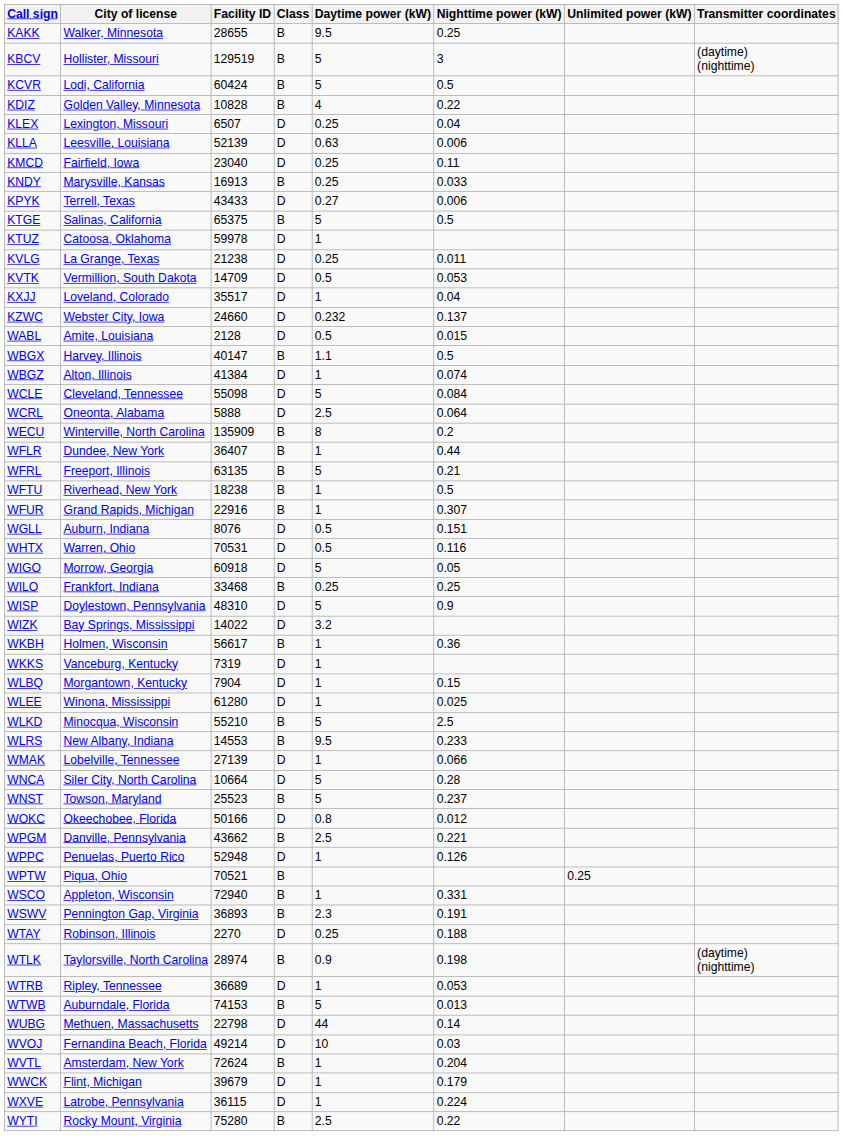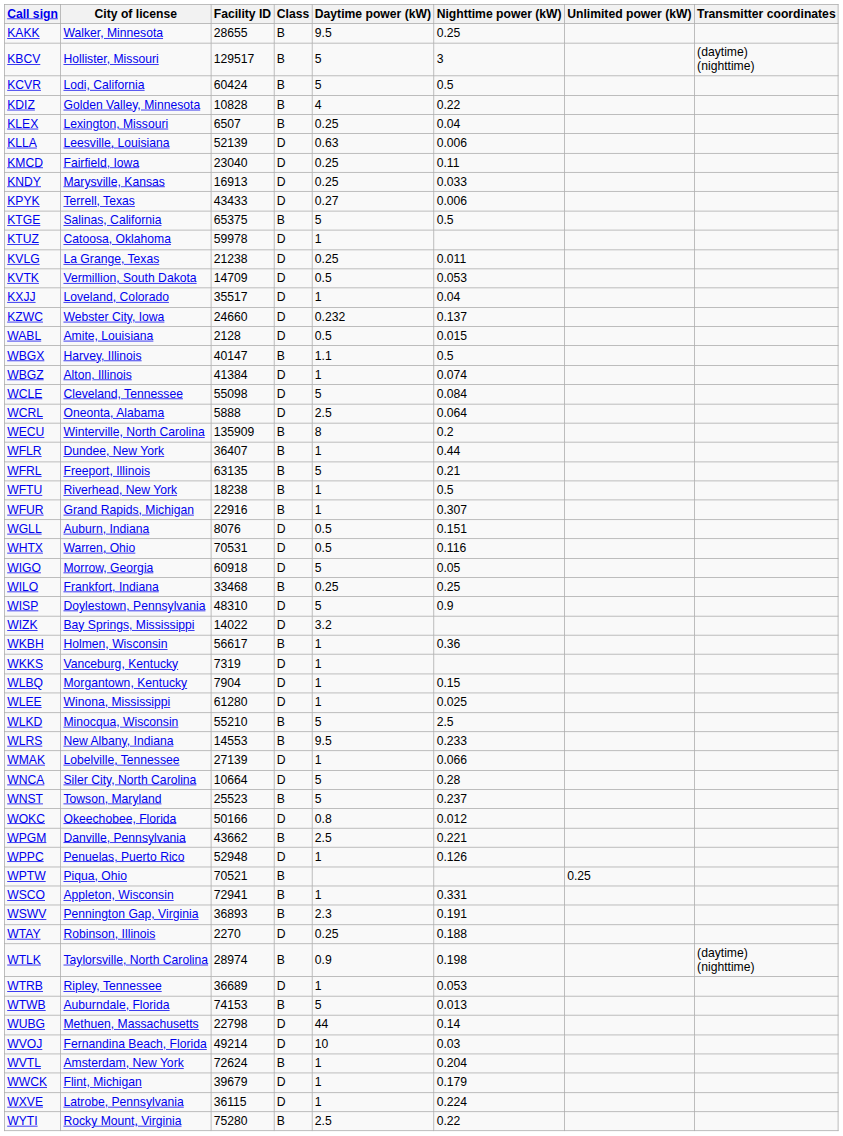 <table class="wikitable sortable">
 <tr>
 <th><a href='#'>Call sign</a></th>
 <th>City of license</th>
 <th>Facility ID</th>
 <th>Class</th>
 <th>Daytime power (kW)</th>
 <th>Nighttime power (kW)</th>
 <th>Unlimited power (kW)</th>
 <th>Transmitter coordinates</th>
 </tr>
 <tr>
 <td><a href='#'>KAKK</a></td>
 <td><a href='#'>Walker, Minnesota</a></td>
 <td>28655</td>
 <td>B</td>
 <td>9.5</td>
 <td>0.25</td>
 <td></td>
 <td></td>
 </tr>
 <tr>
 <td><a href='#'>KBCV</a></td>
 <td><a href='#'>Hollister, Missouri</a></td>
-<td>129519</td>
+<td>129517</td>
 <td>B</td>
 <td>5</td>
 <td>3</td>
 <td></td>
 <td> (daytime)<br> (nighttime)</td>
 </tr>
 <tr>
 <td><a href='#'>KCVR</a></td>
 <td><a href='#'>Lodi, California</a></td>
 <td>60424</td>
 <td>B</td>
 <td>5</td>
 <td>0.5</td>
 <td></td>
 <td></td>
 </tr>
 <tr>
 <td><a href='#'>KDIZ</a></td>
 <td><a href='#'>Golden Valley, Minnesota</a></td>
 <td>10828</td>
 <td>B</td>
 <td>4</td>
 <td>0.22</td>
 <td></td>
 <td></td>
 </tr>
 <tr>
 <td><a href='#'>KLEX</a></td>
 <td><a href='#'>Lexington, Missouri</a></td>
 <td>6507</td>
-<td>D</td>
+<td>B</td>
 <td>0.25</td>
 <td>0.04</td>
 <td></td>
 <td></td>
 </tr>
 <tr>
 <td><a href='#'>KLLA</a></td>
 <td><a href='#'>Leesville, Louisiana</a></td>
 <td>52139</td>
 <td>D</td>
 <td>0.63</td>
 <td>0.006</td>
 <td></td>
 <td></td>
 </tr>
 <tr>
 <td><a href='#'>KMCD</a></td>
 <td><a href='#'>Fairfield, Iowa</a></td>
 <td>23040</td>
 <td>D</td>
 <td>0.25</td>
 <td>0.11</td>
 <td></td>
 <td></td>
 </tr>
 <tr>
 <td><a href='#'>KNDY</a></td>
 <td><a href='#'>Marysville, Kansas</a></td>
 <td>16913</td>
-<td>B</td>
+<td>D</td>
 <td>0.25</td>
 <td>0.033</td>
 <td></td>
 <td></td>
 </tr>
 <tr>
 <td><a href='#'>KPYK</a></td>
 <td><a href='#'>Terrell, Texas</a></td>
 <td>43433</td>
 <td>D</td>
 <td>0.27</td>
 <td>0.006</td>
 <td></td>
 <td></td>
 </tr>
 <tr>
 <td><a href='#'>KTGE</a></td>
 <td><a href='#'>Salinas, California</a></td>
 <td>65375</td>
 <td>B</td>
 <td>5</td>
 <td>0.5</td>
 <td></td>
 <td></td>
 </tr>
 <tr>
 <td><a href='#'>KTUZ</a></td>
 <td><a href='#'>Catoosa, Oklahoma</a></td>
 <td>59978</td>
 <td>D</td>
 <td>1</td>
 <td></td>
 <td></td>
 <td></td>
 </tr>
 <tr>
 <td><a href='#'>KVLG</a></td>
 <td><a href='#'>La Grange, Texas</a></td>
 <td>21238</td>
 <td>D</td>
 <td>0.25</td>
 <td>0.011</td>
 <td></td>
 <td></td>
 </tr>
 <tr>
 <td><a href='#'>KVTK</a></td>
 <td><a href='#'>Vermillion, South Dakota</a></td>
 <td>14709</td>
 <td>D</td>
 <td>0.5</td>
 <td>0.053</td>
 <td></td>
 <td></td>
 </tr>
 <tr>
 <td><a href='#'>KXJJ</a></td>
 <td><a href='#'>Loveland, Colorado</a></td>
 <td>35517</td>
 <td>D</td>
 <td>1</td>
 <td>0.04</td>
 <td></td>
 <td></td>
 </tr>
 <tr>
 <td><a href='#'>KZWC</a></td>
 <td><a href='#'>Webster City, Iowa</a></td>
 <td>24660</td>
 <td>D</td>
 <td>0.232</td>
 <td>0.137</td>
 <td></td>
 <td></td>
 </tr>
 <tr>
 <td><a href='#'>WABL</a></td>
 <td><a href='#'>Amite, Louisiana</a></td>
 <td>2128</td>
 <td>D</td>
 <td>0.5</td>
 <td>0.015</td>
 <td></td>
 <td></td>
 </tr>
 <tr>
 <td><a href='#'>WBGX</a></td>
 <td><a href='#'>Harvey, Illinois</a></td>
 <td>40147</td>
 <td>B</td>
 <td>1.1</td>
 <td>0.5</td>
 <td></td>
 <td></td>
 </tr>
 <tr>
 <td><a href='#'>WBGZ</a></td>
 <td><a href='#'>Alton, Illinois</a></td>
 <td>41384</td>
 <td>D</td>
 <td>1</td>
 <td>0.074</td>
 <td></td>
 <td></td>
 </tr>
 <tr>
 <td><a href='#'>WCLE</a></td>
 <td><a href='#'>Cleveland, Tennessee</a></td>
 <td>55098</td>
 <td>D</td>
 <td>5</td>
 <td>0.084</td>
 <td></td>
 <td></td>
 </tr>
 <tr>
 <td><a href='#'>WCRL</a></td>
 <td><a href='#'>Oneonta, Alabama</a></td>
 <td>5888</td>
 <td>D</td>
 <td>2.5</td>
 <td>0.064</td>
 <td></td>
 <td></td>
 </tr>
 <tr>
 <td><a href='#'>WECU</a></td>
 <td><a href='#'>Winterville, North Carolina</a></td>
 <td>135909</td>
 <td>B</td>
 <td>8</td>
 <td>0.2</td>
 <td></td>
 <td></td>
 </tr>
 <tr>
 <td><a href='#'>WFLR</a></td>
 <td><a href='#'>Dundee, New York</a></td>
 <td>36407</td>
 <td>B</td>
 <td>1</td>
 <td>0.44</td>
 <td></td>
 <td></td>
 </tr>
 <tr>
 <td><a href='#'>WFRL</a></td>
 <td><a href='#'>Freeport, Illinois</a></td>
 <td>63135</td>
 <td>B</td>
 <td>5</td>
 <td>0.21</td>
 <td></td>
 <td></td>
 </tr>
 <tr>
 <td><a href='#'>WFTU</a></td>
 <td><a href='#'>Riverhead, New York</a></td>
 <td>18238</td>
 <td>B</td>
 <td>1</td>
 <td>0.5</td>
 <td></td>
 <td></td>
 </tr>
 <tr>
 <td><a href='#'>WFUR</a></td>
 <td><a href='#'>Grand Rapids, Michigan</a></td>
 <td>22916</td>
 <td>B</td>
 <td>1</td>
 <td>0.307</td>
 <td></td>
 <td></td>
 </tr>
 <tr>
 <td><a href='#'>WGLL</a></td>
 <td><a href='#'>Auburn, Indiana</a></td>
 <td>8076</td>
 <td>D</td>
 <td>0.5</td>
 <td>0.151</td>
 <td></td>
 <td></td>
 </tr>
 <tr>
 <td><a href='#'>WHTX</a></td>
 <td><a href='#'>Warren, Ohio</a></td>
 <td>70531</td>
 <td>D</td>
 <td>0.5</td>
 <td>0.116</td>
 <td></td>
 <td></td>
 </tr>
 <tr>
 <td><a href='#'>WIGO</a></td>
 <td><a href='#'>Morrow, Georgia</a></td>
 <td>60918</td>
 <td>D</td>
 <td>5</td>
 <td>0.05</td>
 <td></td>
 <td></td>
 </tr>
 <tr>
 <td><a href='#'>WILO</a></td>
 <td><a href='#'>Frankfort, Indiana</a></td>
 <td>33468</td>
 <td>B</td>
 <td>0.25</td>
 <td>0.25</td>
 <td></td>
 <td></td>
 </tr>
 <tr>
 <td><a href='#'>WISP</a></td>
 <td><a href='#'>Doylestown, Pennsylvania</a></td>
 <td>48310</td>
 <td>D</td>
 <td>5</td>
 <td>0.9</td>
 <td></td>
 <td></td>
 </tr>
 <tr>
 <td><a href='#'>WIZK</a></td>
 <td><a href='#'>Bay Springs, Mississippi</a></td>
 <td>14022</td>
 <td>D</td>
 <td>3.2</td>
 <td></td>
 <td></td>
 <td></td>
 </tr>
 <tr>
 <td><a href='#'>WKBH</a></td>
 <td><a href='#'>Holmen, Wisconsin</a></td>
 <td>56617</td>
 <td>B</td>
 <td>1</td>
 <td>0.36</td>
 <td></td>
 <td></td>
 </tr>
 <tr>
 <td><a href='#'>WKKS</a></td>
 <td><a href='#'>Vanceburg, Kentucky</a></td>
 <td>7319</td>
 <td>D</td>
 <td>1</td>
 <td></td>
 <td></td>
 <td></td>
 </tr>
 <tr>
 <td><a href='#'>WLBQ</a></td>
 <td><a href='#'>Morgantown, Kentucky</a></td>
 <td>7904</td>
 <td>D</td>
 <td>1</td>
 <td>0.15</td>
 <td></td>
 <td></td>
 </tr>
 <tr>
 <td><a href='#'>WLEE</a></td>
 <td><a href='#'>Winona, Mississippi</a></td>
 <td>61280</td>
 <td>D</td>
 <td>1</td>
 <td>0.025</td>
 <td></td>
 <td></td>
 </tr>
 <tr>
 <td><a href='#'>WLKD</a></td>
 <td><a href='#'>Minocqua, Wisconsin</a></td>
 <td>55210</td>
 <td>B</td>
 <td>5</td>
 <td>2.5</td>
 <td></td>
 <td></td>
 </tr>
 <tr>
 <td><a href='#'>WLRS</a></td>
 <td><a href='#'>New Albany, Indiana</a></td>
 <td>14553</td>
 <td>B</td>
 <td>9.5</td>
 <td>0.233</td>
 <td></td>
 <td></td>
 </tr>
 <tr>
 <td><a href='#'>WMAK</a></td>
 <td><a href='#'>Lobelville, Tennessee</a></td>
 <td>27139</td>
 <td>D</td>
 <td>1</td>
 <td>0.066</td>
 <td></td>
 <td></td>
 </tr>
 <tr>
 <td><a href='#'>WNCA</a></td>
 <td><a href='#'>Siler City, North Carolina</a></td>
 <td>10664</td>
 <td>D</td>
 <td>5</td>
 <td>0.28</td>
 <td></td>
 <td></td>
 </tr>
 <tr>
 <td><a href='#'>WNST</a></td>
 <td><a href='#'>Towson, Maryland</a></td>
 <td>25523</td>
 <td>B</td>
 <td>5</td>
 <td>0.237</td>
 <td></td>
 <td></td>
 </tr>
 <tr>
 <td><a href='#'>WOKC</a></td>
 <td><a href='#'>Okeechobee, Florida</a></td>
 <td>50166</td>
 <td>D</td>
 <td>0.8</td>
 <td>0.012</td>
 <td></td>
 <td></td>
 </tr>
 <tr>
 <td><a href='#'>WPGM</a></td>
 <td><a href='#'>Danville, Pennsylvania</a></td>
 <td>43662</td>
 <td>B</td>
 <td>2.5</td>
 <td>0.221</td>
 <td></td>
 <td></td>
 </tr>
 <tr>
 <td><a href='#'>WPPC</a></td>
 <td><a href='#'>Penuelas, Puerto Rico</a></td>
 <td>52948</td>
 <td>D</td>
 <td>1</td>
 <td>0.126</td>
 <td></td>
 <td></td>
 </tr>
 <tr>
 <td><a href='#'>WPTW</a></td>
 <td><a href='#'>Piqua, Ohio</a></td>
 <td>70521</td>
 <td>B</td>
 <td></td>
 <td></td>
 <td>0.25</td>
 <td></td>
 </tr>
 <tr>
 <td><a href='#'>WSCO</a></td>
 <td><a href='#'>Appleton, Wisconsin</a></td>
-<td>72940</td>
+<td>72941</td>
 <td>B</td>
 <td>1</td>
 <td>0.331</td>
 <td></td>
 <td></td>
 </tr>
 <tr>
 <td><a href='#'>WSWV</a></td>
 <td><a href='#'>Pennington Gap, Virginia</a></td>
 <td>36893</td>
 <td>B</td>
 <td>2.3</td>
 <td>0.191</td>
 <td></td>
 <td></td>
 </tr>
 <tr>
 <td><a href='#'>WTAY</a></td>
 <td><a href='#'>Robinson, Illinois</a></td>
 <td>2270</td>
 <td>D</td>
 <td>0.25</td>
 <td>0.188</td>
 <td></td>
 <td></td>
 </tr>
 <tr>
 <td><a href='#'>WTLK</a></td>
 <td><a href='#'>Taylorsville, North Carolina</a></td>
 <td>28974</td>
 <td>B</td>
 <td>0.9</td>
 <td>0.198</td>
 <td></td>
 <td> (daytime)<br> (nighttime)</td>
 </tr>
 <tr>
 <td><a href='#'>WTRB</a></td>
 <td><a href='#'>Ripley, Tennessee</a></td>
 <td>36689</td>
 <td>D</td>
 <td>1</td>
 <td>0.053</td>
 <td></td>
 <td></td>
 </tr>
 <tr>
 <td><a href='#'>WTWB</a></td>
 <td><a href='#'>Auburndale, Florida</a></td>
 <td>74153</td>
 <td>B</td>
 <td>5</td>
 <td>0.013</td>
 <td></td>
 <td></td>
 </tr>
 <tr>
 <td><a href='#'>WUBG</a></td>
 <td><a href='#'>Methuen, Massachusetts</a></td>
 <td>22798</td>
 <td>D</td>
 <td>44</td>
 <td>0.14</td>
 <td></td>
 <td></td>
 </tr>
 <tr>
 <td><a href='#'>WVOJ</a></td>
 <td><a href='#'>Fernandina Beach, Florida</a></td>
 <td>49214</td>
 <td>D</td>
 <td>10</td>
 <td>0.03</td>
 <td></td>
 <td></td>
 </tr>
 <tr>
 <td><a href='#'>WVTL</a></td>
 <td><a href='#'>Amsterdam, New York</a></td>
 <td>72624</td>
 <td>B</td>
 <td>1</td>
 <td>0.204</td>
 <td></td>
 <td></td>
 </tr>
 <tr>
 <td><a href='#'>WWCK</a></td>
 <td><a href='#'>Flint, Michigan</a></td>
 <td>39679</td>
 <td>D</td>
 <td>1</td>
 <td>0.179</td>
 <td></td>
 <td></td>
 </tr>
 <tr>
 <td><a href='#'>WXVE</a></td>
 <td><a href='#'>Latrobe, Pennsylvania</a></td>
 <td>36115</td>
 <td>D</td>
 <td>1</td>
 <td>0.224</td>
 <td></td>
 <td></td>
 </tr>
 <tr>
 <td><a href='#'>WYTI</a></td>
 <td><a href='#'>Rocky Mount, Virginia</a></td>
 <td>75280</td>
 <td>B</td>
 <td>2.5</td>
 <td>0.22</td>
 <td></td>
 <td></td>
 </tr>
 </table>
